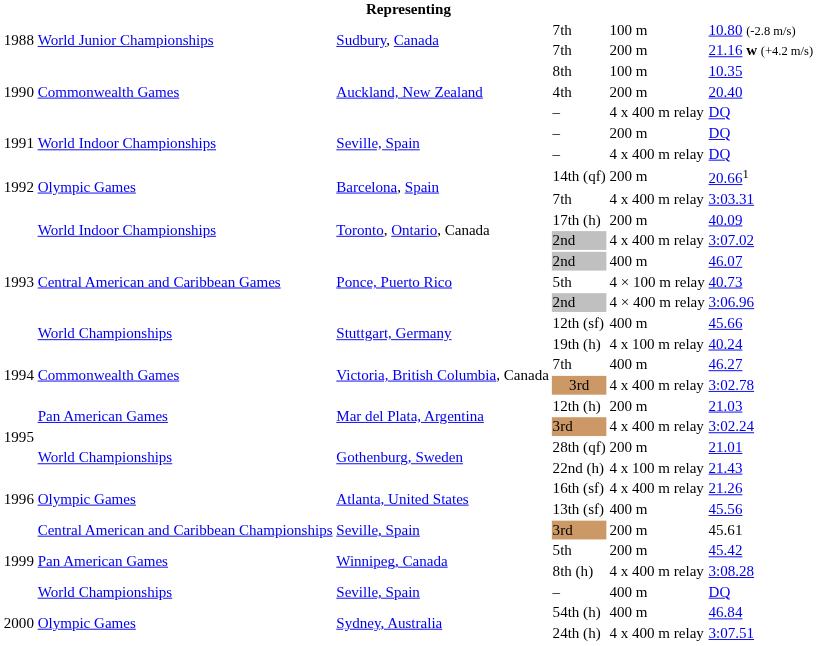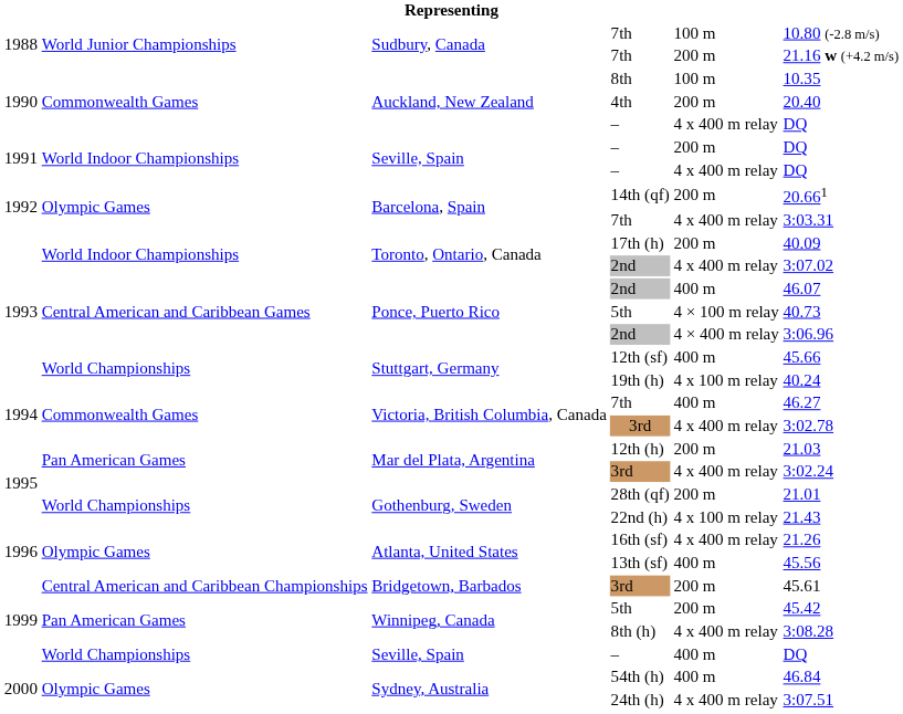 <table>
 <tr>
 <th colspan="6">Representing </th>
 </tr>
 <tr>
 <td rowspan=2>1988</td>
 <td rowspan=2><a href='#'>World Junior Championships</a></td>
 <td rowspan=2><a href='#'>Sudbury</a>, <a href='#'>Canada</a></td>
 <td>7th</td>
 <td>100 m</td>
 <td><a href='#'>10.80</a> <small>(-2.8 m/s)</small></td>
 </tr>
 <tr>
 <td>7th</td>
 <td>200 m</td>
 <td><a href='#'>21.16</a> <strong>w</strong> <small>(+4.2 m/s)</small></td>
 </tr>
 <tr>
 <td rowspan=3>1990</td>
 <td rowspan=3><a href='#'>Commonwealth Games</a></td>
 <td rowspan=3><a href='#'>Auckland, New Zealand</a></td>
 <td>8th</td>
 <td>100 m</td>
 <td><a href='#'>10.35</a></td>
 </tr>
 <tr>
 <td>4th</td>
 <td>200 m</td>
 <td><a href='#'>20.40</a></td>
 </tr>
 <tr>
 <td>–</td>
 <td>4 x 400 m relay</td>
 <td><a href='#'>DQ</a></td>
 </tr>
 <tr>
 <td rowspan=2>1991</td>
 <td rowspan=2><a href='#'>World Indoor Championships</a></td>
 <td rowspan=2><a href='#'>Seville, Spain</a></td>
 <td>–</td>
 <td>200 m</td>
 <td><a href='#'>DQ</a></td>
 </tr>
 <tr>
 <td>–</td>
 <td>4 x 400 m relay</td>
 <td><a href='#'>DQ</a></td>
 </tr>
 <tr>
 <td rowspan=2>1992</td>
 <td rowspan=2><a href='#'>Olympic Games</a></td>
 <td rowspan=2><a href='#'>Barcelona</a>, <a href='#'>Spain</a></td>
 <td>14th (qf)</td>
 <td>200 m</td>
 <td><a href='#'>20.66</a><sup>1</sup></td>
 </tr>
 <tr>
 <td>7th</td>
 <td>4 x 400 m relay</td>
 <td><a href='#'>3:03.31</a></td>
 </tr>
 <tr>
 <td rowspan=7>1993</td>
 <td rowspan=2><a href='#'>World Indoor Championships</a></td>
 <td rowspan=2><a href='#'>Toronto</a>, <a href='#'>Ontario</a>, Canada</td>
 <td>17th (h)</td>
 <td>200 m</td>
 <td><a href='#'>40.09</a></td>
 </tr>
 <tr>
 <td bgcolor=silver>2nd</td>
 <td>4 x 400 m relay</td>
 <td><a href='#'>3:07.02</a></td>
 </tr>
 <tr>
 <td rowspan=3><a href='#'>Central American and Caribbean Games</a></td>
 <td rowspan=3><a href='#'>Ponce, Puerto Rico</a></td>
 <td bgcolor=silver>2nd</td>
 <td>400 m</td>
 <td><a href='#'>46.07</a></td>
 </tr>
 <tr>
 <td>5th</td>
 <td>4 × 100 m relay</td>
 <td><a href='#'>40.73</a></td>
 </tr>
 <tr>
 <td bgcolor=silver>2nd</td>
 <td>4 × 400 m relay</td>
 <td><a href='#'>3:06.96</a></td>
 </tr>
 <tr>
 <td rowspan=2><a href='#'>World Championships</a></td>
 <td rowspan=2><a href='#'>Stuttgart, Germany</a></td>
 <td>12th (sf)</td>
 <td>400 m</td>
 <td><a href='#'>45.66</a></td>
 </tr>
 <tr>
 <td>19th (h)</td>
 <td>4 x 100 m relay</td>
 <td><a href='#'>40.24</a></td>
 </tr>
 <tr>
 <td rowspan=2>1994</td>
 <td rowspan=2><a href='#'>Commonwealth Games</a></td>
 <td rowspan=2><a href='#'>Victoria, British Columbia</a>, Canada</td>
 <td>7th</td>
 <td>400 m</td>
 <td><a href='#'>46.27</a></td>
 </tr>
 <tr>
 <td bgcolor=cc9966 align="center">3rd</td>
 <td>4 x 400 m relay</td>
 <td><a href='#'>3:02.78</a></td>
 </tr>
 <tr>
 <td rowspan=4>1995</td>
 <td rowspan=2><a href='#'>Pan American Games</a></td>
 <td rowspan=2><a href='#'>Mar del Plata, Argentina</a></td>
 <td>12th (h)</td>
 <td>200 m</td>
 <td><a href='#'>21.03</a></td>
 </tr>
 <tr>
 <td bgcolor=cc9966>3rd</td>
 <td>4 x 400 m relay</td>
 <td><a href='#'>3:02.24</a></td>
 </tr>
 <tr>
 <td rowspan=2><a href='#'>World Championships</a></td>
 <td rowspan=2><a href='#'>Gothenburg, Sweden</a></td>
 <td>28th (qf)</td>
 <td>200 m</td>
 <td><a href='#'>21.01</a></td>
 </tr>
 <tr>
 <td>22nd (h)</td>
 <td>4 x 100 m relay</td>
 <td><a href='#'>21.43</a></td>
 </tr>
 <tr>
 <td rowspan=2>1996</td>
 <td rowspan=2><a href='#'>Olympic Games</a></td>
 <td rowspan=2><a href='#'>Atlanta, United States</a></td>
 <td>16th (sf)</td>
 <td>4 x 400 m relay</td>
 <td><a href='#'>21.26</a></td>
 </tr>
 <tr>
 <td>13th (sf)</td>
 <td>400 m</td>
 <td><a href='#'>45.56</a></td>
 </tr>
 <tr>
 <td rowspan=4>1999</td>
 <td><a href='#'>Central American and Caribbean Championships</a></td>
-<td><a href='#'>Seville, Spain</a></td>
+<td><a href='#'>Bridgetown, Barbados</a></td>
 <td bgcolor="cc9966">3rd</td>
 <td>200 m</td>
 <td>45.61</td>
 </tr>
 <tr>
 <td rowspan=2><a href='#'>Pan American Games</a></td>
 <td rowspan=2><a href='#'>Winnipeg, Canada</a></td>
 <td>5th</td>
 <td>200 m</td>
 <td><a href='#'>45.42</a></td>
 </tr>
 <tr>
 <td>8th (h)</td>
 <td>4 x 400 m relay</td>
 <td><a href='#'>3:08.28</a></td>
 </tr>
 <tr>
 <td><a href='#'>World Championships</a></td>
 <td><a href='#'>Seville, Spain</a></td>
 <td>–</td>
 <td>400 m</td>
 <td><a href='#'>DQ</a></td>
 </tr>
 <tr>
 <td rowspan=2>2000</td>
 <td rowspan=2><a href='#'>Olympic Games</a></td>
 <td rowspan=2><a href='#'>Sydney, Australia</a></td>
 <td>54th (h)</td>
 <td>400 m</td>
 <td><a href='#'>46.84</a></td>
 </tr>
 <tr>
 <td>24th (h)</td>
 <td>4 x 400 m relay</td>
 <td><a href='#'>3:07.51</a></td>
 </tr>
 </table>
